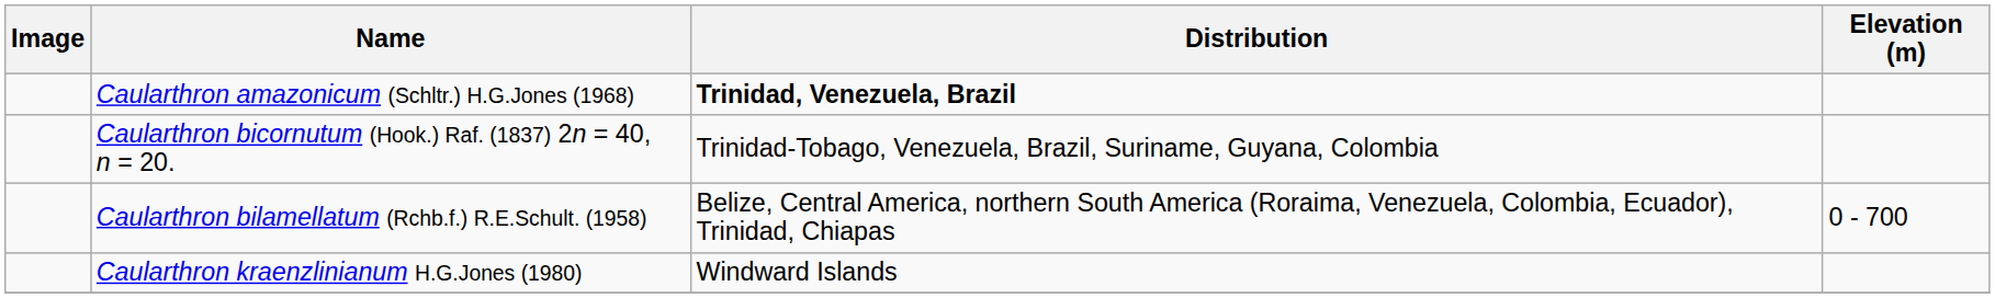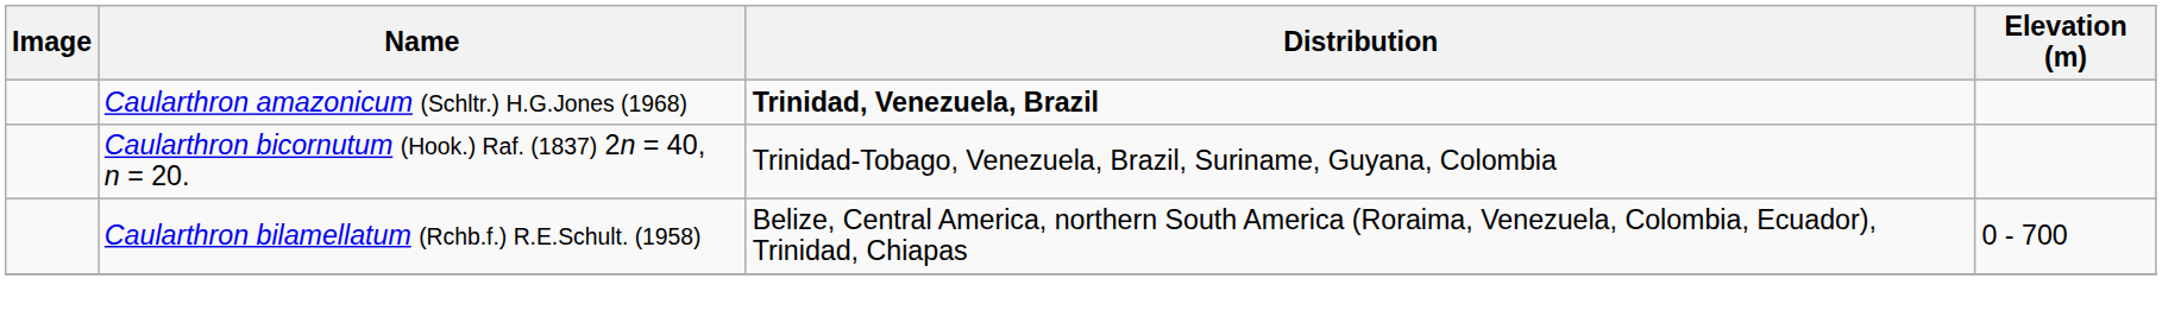 <table class="wikitable">
 <tr>
 <th>Image</th>
 <th>Name</th>
 <th>Distribution</th>
 <th>Elevation (m)</th>
 </tr>
 <tr>
 <td></td>
 <td><em><a href='#'>Caularthron amazonicum</a></em> <small> (Schltr.) H.G.Jones (1968)</small></td>
 <td><strong>Trinidad, Venezuela, Brazil</strong></td>
 <td></td>
 </tr>
 <tr>
 <td></td>
 <td><em><a href='#'>Caularthron bicornutum</a></em> <small> (Hook.) Raf. (1837)</small> 2<em>n</em> = 40, <em>n</em> = 20.</td>
 <td>Trinidad-Tobago, Venezuela, Brazil, Suriname, Guyana, Colombia</td>
 <td></td>
 </tr>
 <tr>
 <td></td>
 <td><em><a href='#'>Caularthron bilamellatum</a></em> <small> (Rchb.f.) R.E.Schult. (1958)</small></td>
 <td>Belize, Central America, northern South America (Roraima, Venezuela, Colombia, Ecuador), Trinidad, Chiapas</td>
 <td>0 - 700</td>
 </tr>
 <tr>
-<td></td>
-<td><em><a href='#'>Caularthron kraenzlinianum</a></em> <small> H.G.Jones  (1980)</small></td>
-<td>Windward Islands</td>
-<td></td>
-</tr>
-<tr>
 </tr>
 </table>
